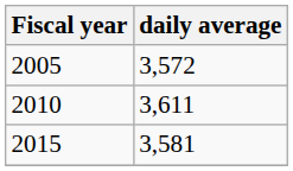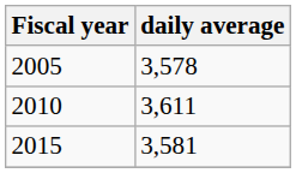 <table class="wikitable">
 <tr>
 <th>Fiscal year</th>
 <th>daily average</th>
 </tr>
 <tr>
 <td>2005</td>
-<td>3,572</td>
+<td>3,578</td>
 </tr>
 <tr>
 <td>2010</td>
 <td>3,611</td>
 </tr>
 <tr>
 <td>2015</td>
 <td>3,581</td>
 </tr>
 <tr>
 </tr>
 </table>
